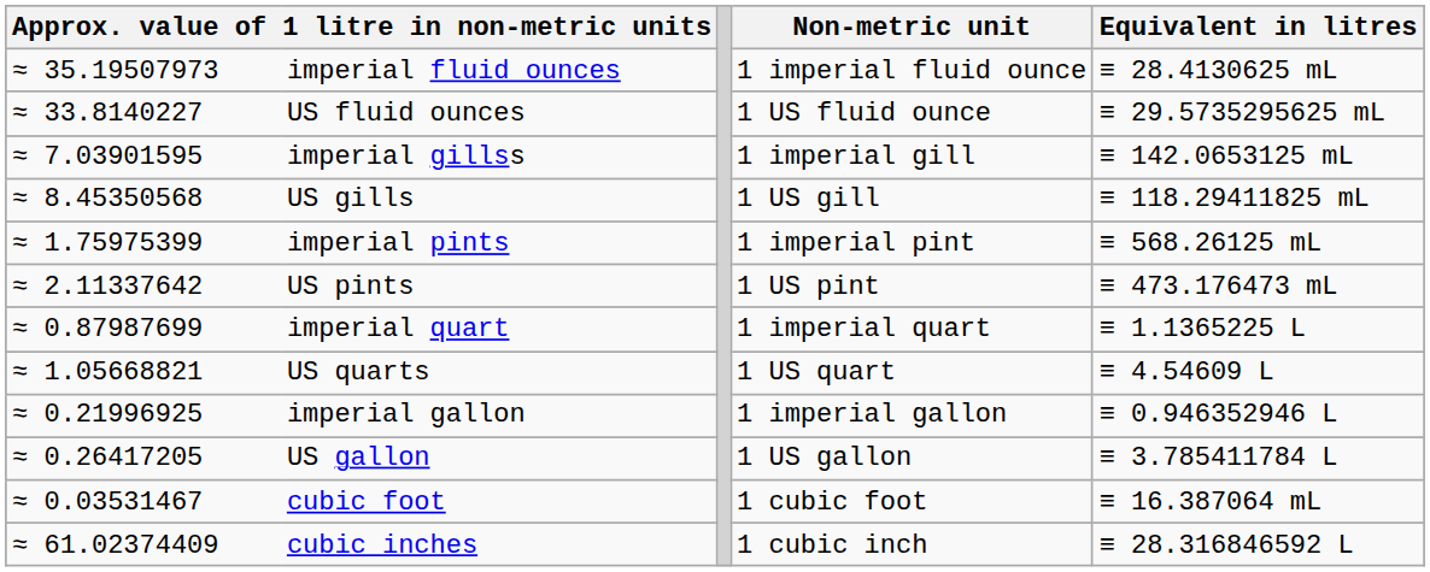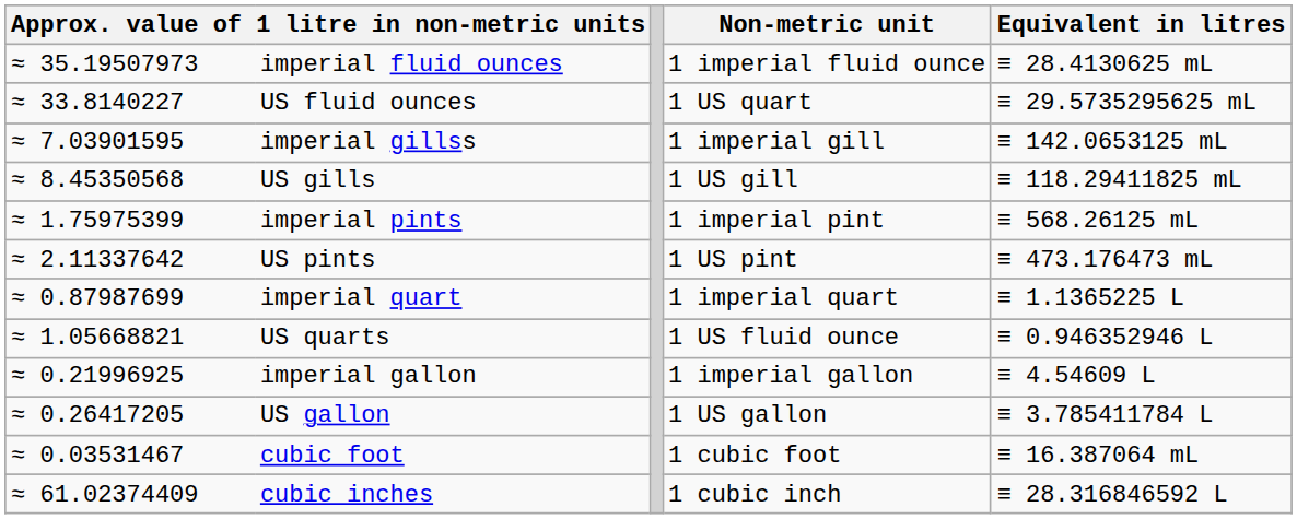 <table class="wikitable sortable">
 <tr>
 <th colspan=2>Approx. value of 1 litre in non-metric units</th>
 <td rowspan=13 style="background:lightgray;"></td>
 <th>Non-metric unit</th>
 <th>Equivalent in litres</th>
 </tr>
 <tr>
 <td>≈ 35.19507973</td>
 <td style="border-left-style:hidden;">imperial <a href='#'>fluid ounces</a></td>
 <td>1 imperial fluid ounce</td>
 <td>≡ 28.4130625 mL</td>
 </tr>
 <tr>
 <td>≈ 33.8140227</td>
 <td style="border-left-style:hidden;">US fluid ounces</td>
-<td>1 US fluid ounce</td>
+<td>1 US quart</td>
 <td>≡ 29.5735295625 mL</td>
 </tr>
 <tr>
 <td>≈ 7.03901595</td>
 <td style="border-left-style:hidden;">imperial <a href='#'>gills</a>s</td>
 <td>1 imperial gill</td>
 <td>≡ 142.0653125 mL</td>
 </tr>
 <tr>
 <td>≈ 8.45350568</td>
 <td style="border-left-style:hidden;">US gills</td>
 <td>1 US gill</td>
 <td>≡ 118.29411825 mL</td>
 </tr>
 <tr>
 <td>≈ 1.75975399</td>
 <td style="border-left-style:hidden;">imperial <a href='#'>pints</a></td>
 <td>1 imperial pint</td>
 <td>≡ 568.26125 mL</td>
 </tr>
 <tr>
 <td>≈ 2.11337642</td>
 <td style="border-left-style:hidden;">US pints</td>
 <td>1 US pint</td>
 <td>≡ 473.176473 mL</td>
 </tr>
 <tr>
 <td>≈ 0.87987699</td>
 <td style="border-left-style:hidden;">imperial <a href='#'>quart</a></td>
 <td>1 imperial quart</td>
 <td>≡ 1.1365225 L</td>
 </tr>
 <tr>
 <td>≈ 1.05668821</td>
 <td style="border-left-style:hidden;">US quarts</td>
-<td>1 US quart</td>
-<td>≡ 4.54609 L</td>
+<td>1 US fluid ounce</td>
+<td>≡ 0.946352946 L</td>
 </tr>
 <tr>
 <td>≈ 0.21996925</td>
 <td style="border-left-style:hidden;">imperial gallon</td>
 <td>1 imperial gallon</td>
-<td>≡ 0.946352946 L</td>
+<td>≡ 4.54609 L</td>
 </tr>
 <tr>
 <td>≈ 0.26417205</td>
 <td style="border-left-style:hidden;">US <a href='#'>gallon</a></td>
 <td>1 US gallon</td>
 <td>≡ 3.785411784 L</td>
 </tr>
 <tr>
 <td>≈ 0.03531467</td>
 <td style="border-left-style:hidden;"><a href='#'>cubic foot</a></td>
 <td>1 cubic foot</td>
 <td>≡ 16.387064 mL</td>
 </tr>
 <tr>
 <td>≈ 61.02374409</td>
 <td style="border-left-style:hidden;"><a href='#'>cubic inches</a></td>
 <td>1 cubic inch</td>
 <td>≡ 28.316846592 L</td>
 </tr>
 </table>
